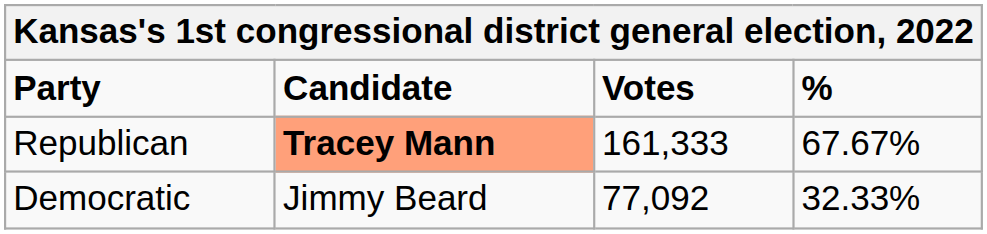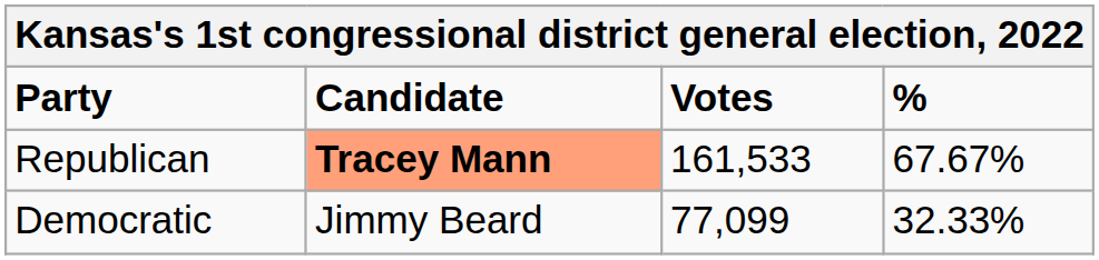 <table class="wikitable">
 <tr>
 <th colspan="4">Kansas's 1st congressional district general election, 2022</th>
 </tr>
 <tr>
 <td><strong>Party</strong></td>
 <td><strong>Candidate</strong></td>
 <td><strong>Votes</strong></td>
 <td><strong>%</strong></td>
 </tr>
 <tr>
 <td>Republican</td>
 <td style="background: lightsalmon;"><strong>Tracey Mann</strong></td>
-<td>161,333</td>
+<td>161,533</td>
 <td>67.67%</td>
 </tr>
 <tr>
 <td>Democratic</td>
 <td>Jimmy Beard</td>
-<td>77,092</td>
+<td>77,099</td>
 <td>32.33%</td>
 </tr>
 </table>
